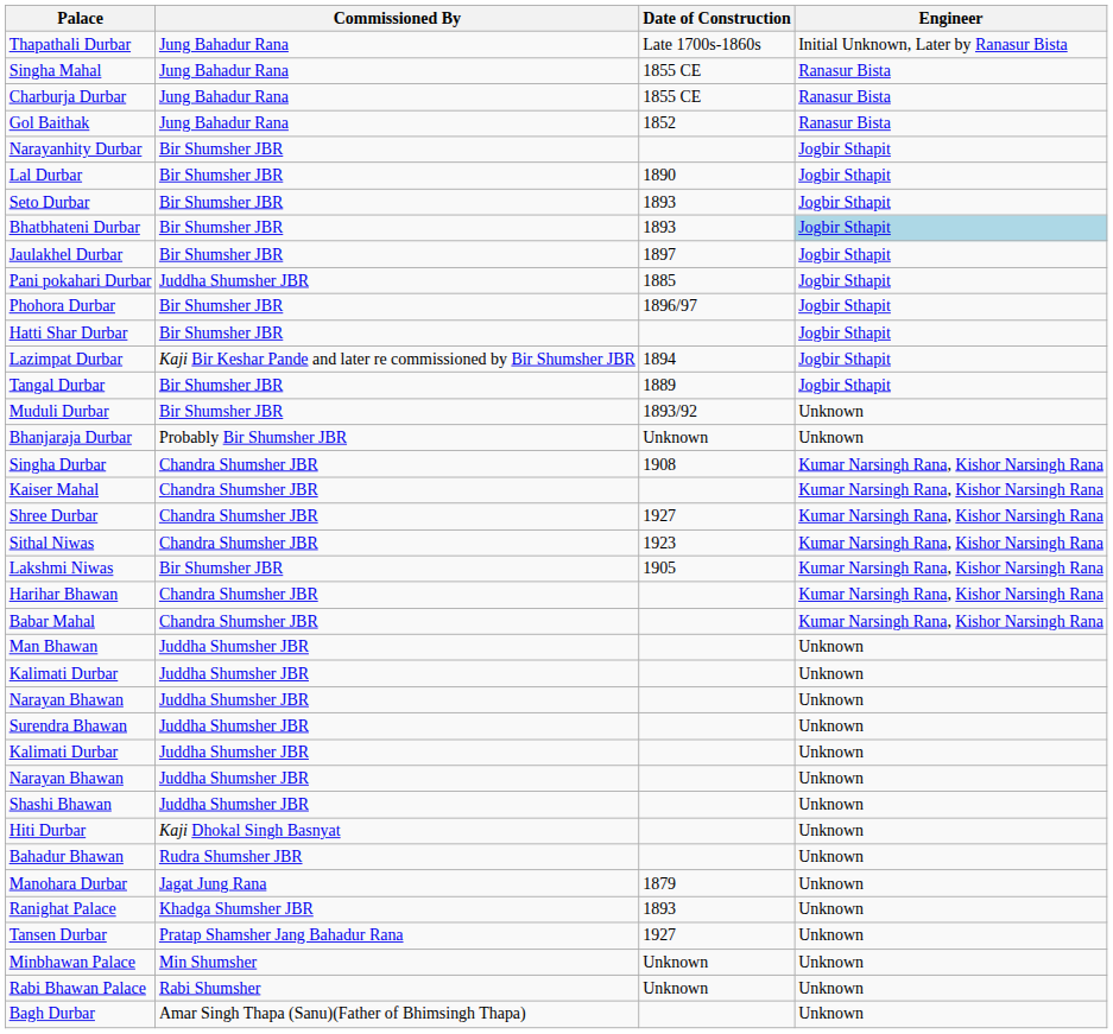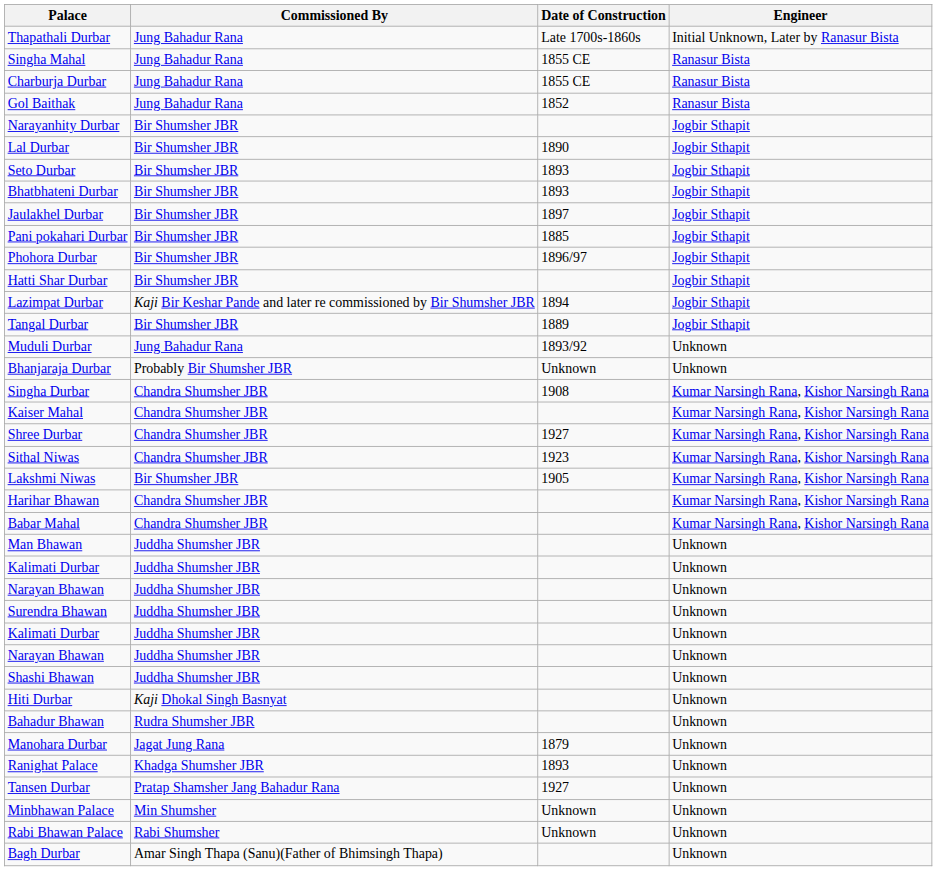 <table class="wikitable">
 <tr>
 <th>Palace</th>
 <th>Commissioned By</th>
 <th>Date of Construction</th>
 <th>Engineer</th>
 </tr>
 <tr>
 <td><a href='#'>Thapathali Durbar</a></td>
 <td><a href='#'>Jung Bahadur Rana</a></td>
 <td>Late 1700s-1860s</td>
 <td>Initial Unknown, Later by <a href='#'>Ranasur Bista</a></td>
 </tr>
 <tr>
 <td><a href='#'>Singha Mahal</a></td>
 <td><a href='#'>Jung Bahadur Rana</a></td>
 <td>1855 CE</td>
 <td><a href='#'>Ranasur Bista</a></td>
 </tr>
 <tr>
 <td><a href='#'>Charburja Durbar</a></td>
 <td><a href='#'>Jung Bahadur Rana</a></td>
 <td>1855 CE</td>
 <td><a href='#'>Ranasur Bista</a></td>
 </tr>
 <tr>
 <td><a href='#'>Gol Baithak</a></td>
 <td><a href='#'>Jung Bahadur Rana</a></td>
 <td>1852</td>
 <td><a href='#'>Ranasur Bista</a></td>
 </tr>
 <tr>
 <td><a href='#'>Narayanhity Durbar</a></td>
 <td><a href='#'>Bir Shumsher JBR</a></td>
 <td></td>
 <td><a href='#'>Jogbir Sthapit</a></td>
 </tr>
 <tr>
 <td><a href='#'>Lal Durbar</a></td>
 <td><a href='#'>Bir Shumsher JBR</a></td>
 <td>1890</td>
 <td><a href='#'>Jogbir Sthapit</a></td>
 </tr>
 <tr>
 <td><a href='#'>Seto Durbar</a></td>
 <td><a href='#'>Bir Shumsher JBR</a></td>
 <td>1893</td>
 <td><a href='#'>Jogbir Sthapit</a></td>
 </tr>
 <tr>
 <td><a href='#'>Bhatbhateni Durbar</a></td>
 <td><a href='#'>Bir Shumsher JBR</a></td>
 <td>1893</td>
-<td style="background: lightblue;"><a href='#'>Jogbir Sthapit</a></td>
+<td><a href='#'>Jogbir Sthapit</a></td>
 </tr>
 <tr>
 <td><a href='#'>Jaulakhel Durbar</a></td>
 <td><a href='#'>Bir Shumsher JBR</a></td>
 <td>1897</td>
 <td><a href='#'>Jogbir Sthapit</a></td>
 </tr>
 <tr>
 <td><a href='#'>Pani pokahari Durbar</a></td>
-<td><a href='#'>Juddha Shumsher JBR</a></td>
+<td><a href='#'>Bir Shumsher JBR</a></td>
 <td>1885</td>
 <td><a href='#'>Jogbir Sthapit</a></td>
 </tr>
 <tr>
 <td><a href='#'>Phohora Durbar</a></td>
 <td><a href='#'>Bir Shumsher JBR</a></td>
 <td>1896/97</td>
 <td><a href='#'>Jogbir Sthapit</a></td>
 </tr>
 <tr>
 <td><a href='#'>Hatti Shar Durbar</a></td>
 <td><a href='#'>Bir Shumsher JBR</a></td>
 <td></td>
 <td><a href='#'>Jogbir Sthapit</a></td>
 </tr>
 <tr>
 <td><a href='#'>Lazimpat Durbar</a></td>
 <td><em>Kaji</em> <a href='#'>Bir Keshar Pande</a> and later re commissioned by <a href='#'>Bir Shumsher JBR</a></td>
 <td>1894</td>
 <td><a href='#'>Jogbir Sthapit</a></td>
 </tr>
 <tr>
 <td><a href='#'>Tangal Durbar</a></td>
 <td><a href='#'>Bir Shumsher JBR</a></td>
 <td>1889</td>
 <td><a href='#'>Jogbir Sthapit</a></td>
 </tr>
 <tr>
 <td><a href='#'>Muduli Durbar</a></td>
-<td><a href='#'>Bir Shumsher JBR</a></td>
+<td><a href='#'>Jung Bahadur Rana</a></td>
 <td>1893/92</td>
 <td>Unknown</td>
 </tr>
 <tr>
 <td><a href='#'>Bhanjaraja Durbar</a></td>
 <td>Probably <a href='#'>Bir Shumsher JBR</a></td>
 <td>Unknown</td>
 <td>Unknown</td>
 </tr>
 <tr>
 <td><a href='#'>Singha Durbar</a></td>
 <td><a href='#'>Chandra Shumsher JBR</a></td>
 <td>1908</td>
 <td><a href='#'>Kumar Narsingh Rana</a>, <a href='#'>Kishor Narsingh Rana</a></td>
 </tr>
 <tr>
 <td><a href='#'>Kaiser Mahal</a></td>
 <td><a href='#'>Chandra Shumsher JBR</a></td>
 <td></td>
 <td><a href='#'>Kumar Narsingh Rana</a>, <a href='#'>Kishor Narsingh Rana</a></td>
 </tr>
 <tr>
 <td><a href='#'>Shree Durbar</a></td>
 <td><a href='#'>Chandra Shumsher JBR</a></td>
 <td>1927</td>
 <td><a href='#'>Kumar Narsingh Rana</a>, <a href='#'>Kishor Narsingh Rana</a></td>
 </tr>
 <tr>
 <td><a href='#'>Sithal Niwas</a></td>
 <td><a href='#'>Chandra Shumsher JBR</a></td>
 <td>1923</td>
 <td><a href='#'>Kumar Narsingh Rana</a>, <a href='#'>Kishor Narsingh Rana</a></td>
 </tr>
 <tr>
 <td><a href='#'>Lakshmi Niwas</a></td>
 <td><a href='#'>Bir Shumsher JBR</a></td>
 <td>1905</td>
 <td><a href='#'>Kumar Narsingh Rana</a>, <a href='#'>Kishor Narsingh Rana</a></td>
 </tr>
 <tr>
 <td><a href='#'>Harihar Bhawan</a></td>
 <td><a href='#'>Chandra Shumsher JBR</a></td>
 <td></td>
 <td><a href='#'>Kumar Narsingh Rana</a>, <a href='#'>Kishor Narsingh Rana</a></td>
 </tr>
 <tr>
 <td><a href='#'>Babar Mahal</a></td>
 <td><a href='#'>Chandra Shumsher JBR</a></td>
 <td></td>
 <td><a href='#'>Kumar Narsingh Rana</a>, <a href='#'>Kishor Narsingh Rana</a></td>
 </tr>
 <tr>
 <td><a href='#'>Man Bhawan</a></td>
 <td><a href='#'>Juddha Shumsher JBR</a></td>
 <td></td>
 <td>Unknown</td>
 </tr>
 <tr>
 <td><a href='#'>Kalimati Durbar</a></td>
 <td><a href='#'>Juddha Shumsher JBR</a></td>
 <td></td>
 <td>Unknown</td>
 </tr>
 <tr>
 <td><a href='#'>Narayan Bhawan</a></td>
 <td><a href='#'>Juddha Shumsher JBR</a></td>
 <td></td>
 <td>Unknown</td>
 </tr>
 <tr>
 <td><a href='#'>Surendra Bhawan</a></td>
 <td><a href='#'>Juddha Shumsher JBR</a></td>
 <td></td>
 <td>Unknown</td>
 </tr>
 <tr>
 <td><a href='#'>Kalimati Durbar</a></td>
 <td><a href='#'>Juddha Shumsher JBR</a></td>
 <td></td>
 <td>Unknown</td>
 </tr>
 <tr>
 <td><a href='#'>Narayan Bhawan</a></td>
 <td><a href='#'>Juddha Shumsher JBR</a></td>
 <td></td>
 <td>Unknown</td>
 </tr>
 <tr>
 <td><a href='#'>Shashi Bhawan</a></td>
 <td><a href='#'>Juddha Shumsher JBR</a></td>
 <td></td>
 <td>Unknown</td>
 </tr>
 <tr>
 <td><a href='#'>Hiti Durbar</a></td>
 <td><em>Kaji</em> <a href='#'>Dhokal Singh Basnyat</a></td>
 <td></td>
 <td>Unknown</td>
 </tr>
 <tr>
 <td><a href='#'>Bahadur Bhawan</a></td>
 <td><a href='#'>Rudra Shumsher JBR</a></td>
 <td></td>
 <td>Unknown</td>
 </tr>
 <tr>
 <td><a href='#'>Manohara Durbar</a></td>
 <td><a href='#'>Jagat Jung Rana</a></td>
 <td>1879</td>
 <td>Unknown</td>
 </tr>
 <tr>
 <td><a href='#'>Ranighat Palace</a></td>
 <td><a href='#'>Khadga Shumsher JBR</a></td>
 <td>1893</td>
 <td>Unknown</td>
 </tr>
 <tr>
 <td><a href='#'>Tansen Durbar</a></td>
 <td><a href='#'>Pratap Shamsher Jang Bahadur Rana</a></td>
 <td>1927</td>
 <td>Unknown</td>
 </tr>
 <tr>
 <td><a href='#'>Minbhawan Palace</a></td>
 <td><a href='#'>Min Shumsher</a></td>
 <td>Unknown</td>
 <td>Unknown</td>
 </tr>
 <tr>
 <td><a href='#'>Rabi Bhawan Palace</a></td>
 <td><a href='#'>Rabi Shumsher</a></td>
 <td>Unknown</td>
 <td>Unknown</td>
 </tr>
 <tr>
 <td><a href='#'>Bagh Durbar</a></td>
 <td>Amar Singh Thapa (Sanu)(Father of Bhimsingh Thapa)</td>
 <td></td>
 <td>Unknown</td>
 </tr>
 </table>
